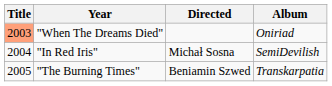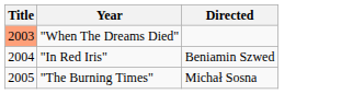 <table class="wikitable">
 <tr>
 <th>Title</th>
 <th>Year</th>
 <th>Directed</th>
-<th>Album</th>
 </tr>
 <tr>
 <td style="background: lightsalmon;">2003</td>
 <td>"When The Dreams Died"</td>
 <td></td>
-<td><em>Oniriad</em></td>
 </tr>
 <tr>
 <td>2004</td>
 <td>"In Red Iris"</td>
-<td>Michał Sosna</td>
-<td><em>SemiDevilish</em></td>
+<td>Beniamin Szwed</td>
 </tr>
 <tr>
 <td>2005</td>
 <td>"The Burning Times"</td>
-<td>Beniamin Szwed</td>
-<td><em>Transkarpatia</em></td>
+<td>Michał Sosna</td>
 </tr>
 </table>
